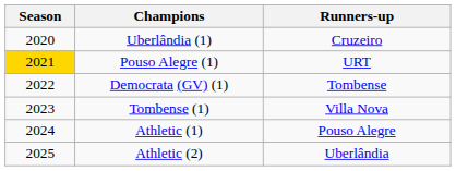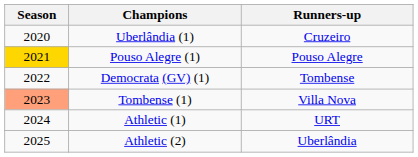 <table class="wikitable" style="text-align:center; margin-left:1em;">
 <tr>
 <th style="width:70px">Season</th>
 <th style="width:200px">Champions</th>
 <th style="width:200px">Runners-up</th>
 </tr>
 <tr>
 <td>2020</td>
 <td><a href='#'>Uberlândia</a> (1)</td>
 <td><a href='#'>Cruzeiro</a></td>
 </tr>
 <tr>
 <td style="background: gold;">2021</td>
 <td><a href='#'>Pouso Alegre</a> (1)</td>
-<td><a href='#'>URT</a></td>
+<td><a href='#'>Pouso Alegre</a></td>
 </tr>
 <tr>
 <td>2022</td>
 <td><a href='#'>Democrata</a> <a href='#'>(GV)</a> (1)</td>
 <td><a href='#'>Tombense</a></td>
 </tr>
 <tr>
-<td>2023</td>
+<td style="background: lightsalmon;">2023</td>
 <td><a href='#'>Tombense</a> (1)</td>
 <td><a href='#'>Villa Nova</a></td>
 </tr>
 <tr>
 <td>2024</td>
 <td><a href='#'>Athletic</a> (1)</td>
-<td><a href='#'>Pouso Alegre</a></td>
+<td><a href='#'>URT</a></td>
 </tr>
 <tr>
 <td>2025</td>
 <td><a href='#'>Athletic</a> (2)</td>
 <td><a href='#'>Uberlândia</a></td>
 </tr>
 </table>
